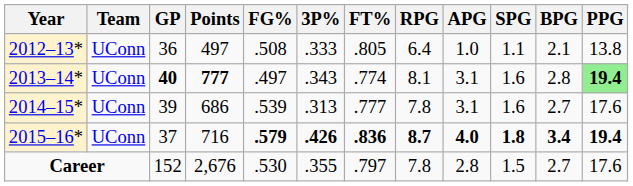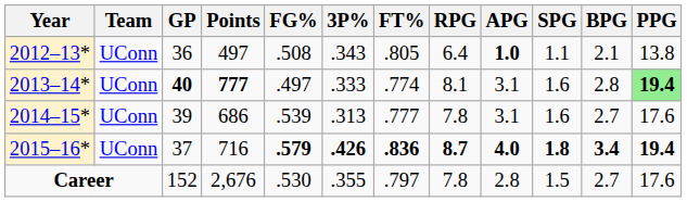 <table class="wikitable sortable" style="text-align:center">
 <tr>
 <th>Year</th>
 <th>Team</th>
 <th>GP</th>
 <th>Points</th>
 <th>FG%</th>
 <th>3P%</th>
 <th>FT%</th>
 <th>RPG</th>
 <th>APG</th>
 <th>SPG</th>
 <th>BPG</th>
 <th>PPG</th>
 </tr>
 <tr>
 <td style="background:#FEF3CD;"><a href='#'>2012–13</a>*</td>
 <td><a href='#'>UConn</a></td>
 <td>36</td>
 <td>497</td>
 <td>.508</td>
-<td>.333</td>
+<td>.343</td>
 <td>.805</td>
 <td>6.4</td>
-<td>1.0</td>
+<td><strong>1.0</strong></td>
 <td>1.1</td>
 <td>2.1</td>
 <td>13.8</td>
 </tr>
 <tr>
 <td style="background:#FEF3CD;"><a href='#'>2013–14</a>*</td>
 <td><a href='#'>UConn</a></td>
 <td><strong>40</strong></td>
 <td><strong>777</strong></td>
 <td>.497</td>
-<td>.343</td>
+<td>.333</td>
 <td>.774</td>
 <td>8.1</td>
 <td>3.1</td>
 <td>1.6</td>
 <td>2.8</td>
 <td style="background: lightgreen;"><strong>19.4</strong></td>
 </tr>
 <tr>
 <td style="background:#FEF3CD;"><a href='#'>2014–15</a>*</td>
 <td><a href='#'>UConn</a></td>
 <td>39</td>
 <td>686</td>
 <td>.539</td>
 <td>.313</td>
 <td>.777</td>
 <td>7.8</td>
 <td>3.1</td>
 <td>1.6</td>
 <td>2.7</td>
 <td>17.6</td>
 </tr>
 <tr>
 <td style="background:#FEF3CD;"><a href='#'>2015–16</a>*</td>
 <td><a href='#'>UConn</a></td>
 <td>37</td>
 <td>716</td>
 <td><strong>.579</strong></td>
 <td><strong>.426</strong></td>
 <td><strong>.836</strong></td>
 <td><strong>8.7</strong></td>
 <td><strong>4.0</strong></td>
 <td><strong>1.8</strong></td>
 <td><strong>3.4</strong></td>
 <td><strong>19.4</strong></td>
 </tr>
 <tr>
 <td colspan=2; align=center><strong>Career</strong></td>
 <td>152</td>
 <td>2,676</td>
 <td>.530</td>
 <td>.355</td>
 <td>.797</td>
 <td>7.8</td>
 <td>2.8</td>
 <td>1.5</td>
 <td>2.7</td>
 <td>17.6</td>
 </tr>
 </table>
